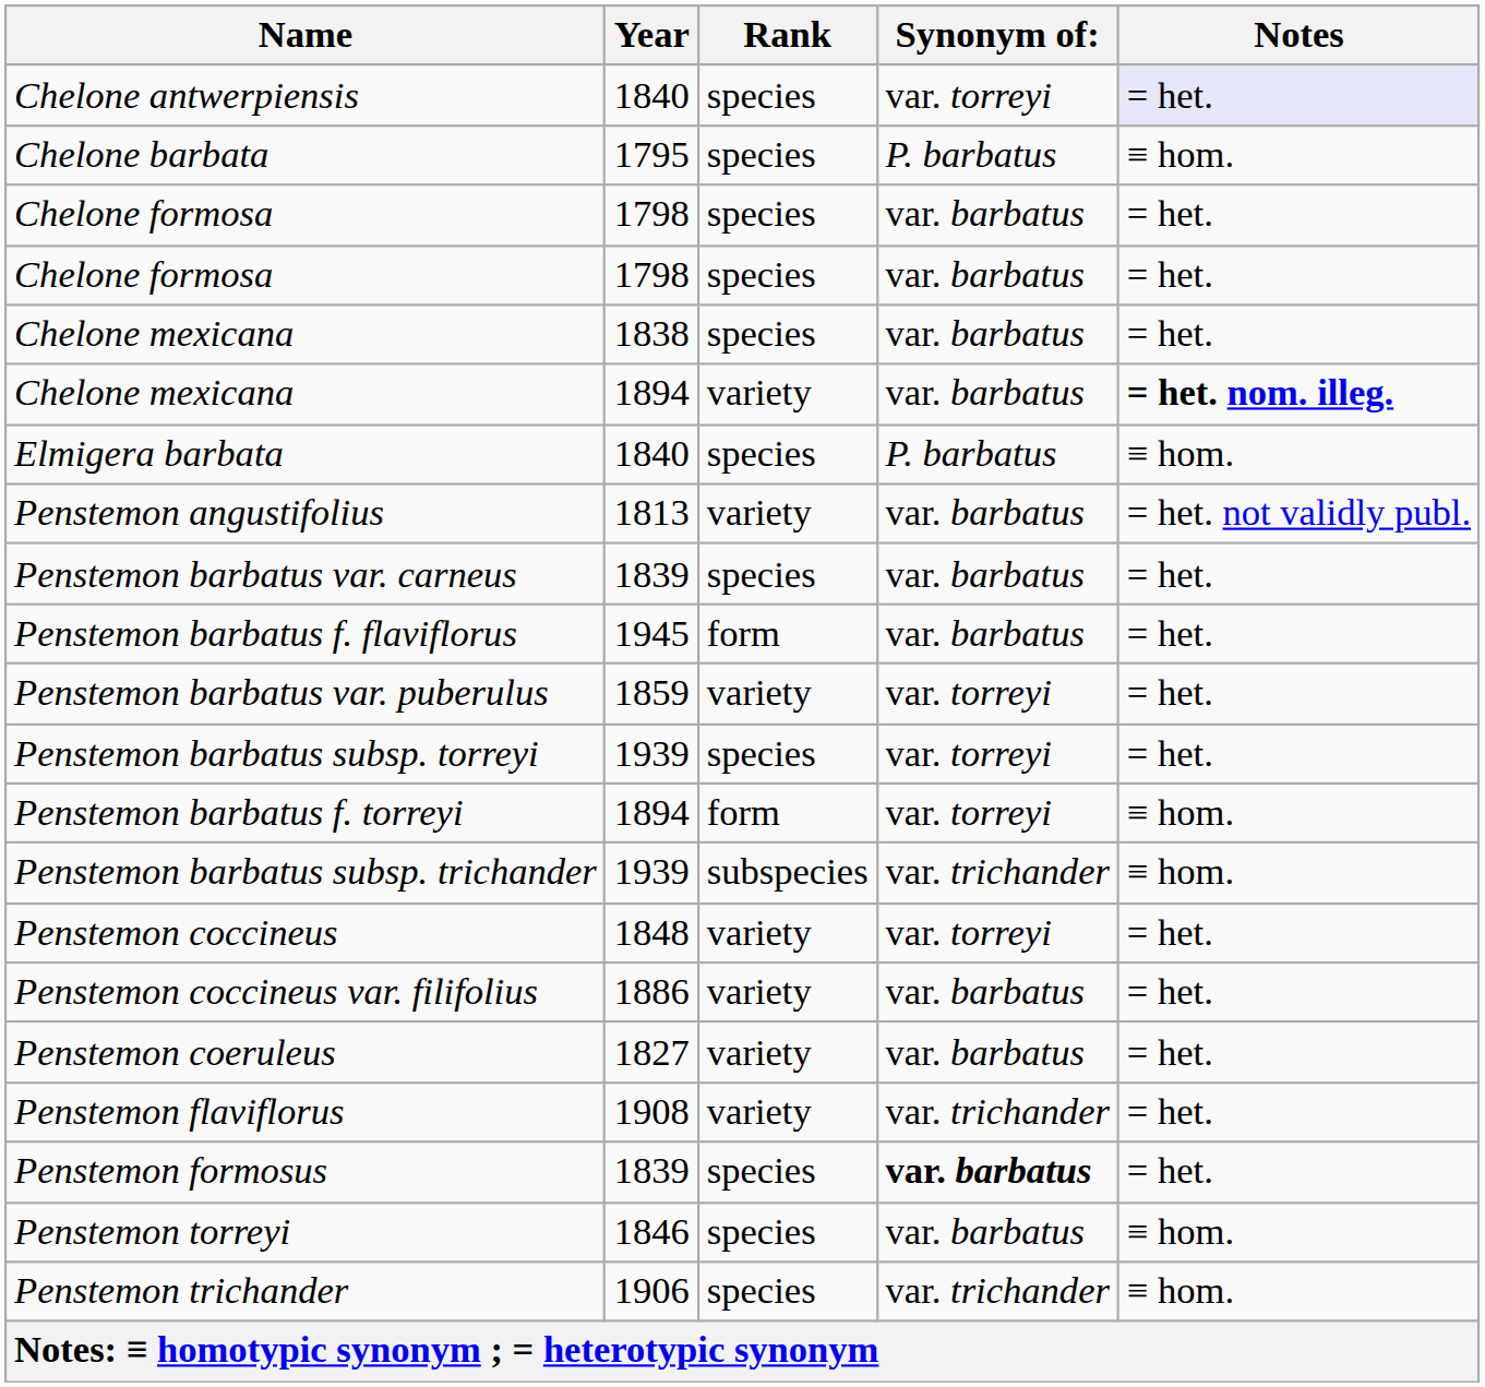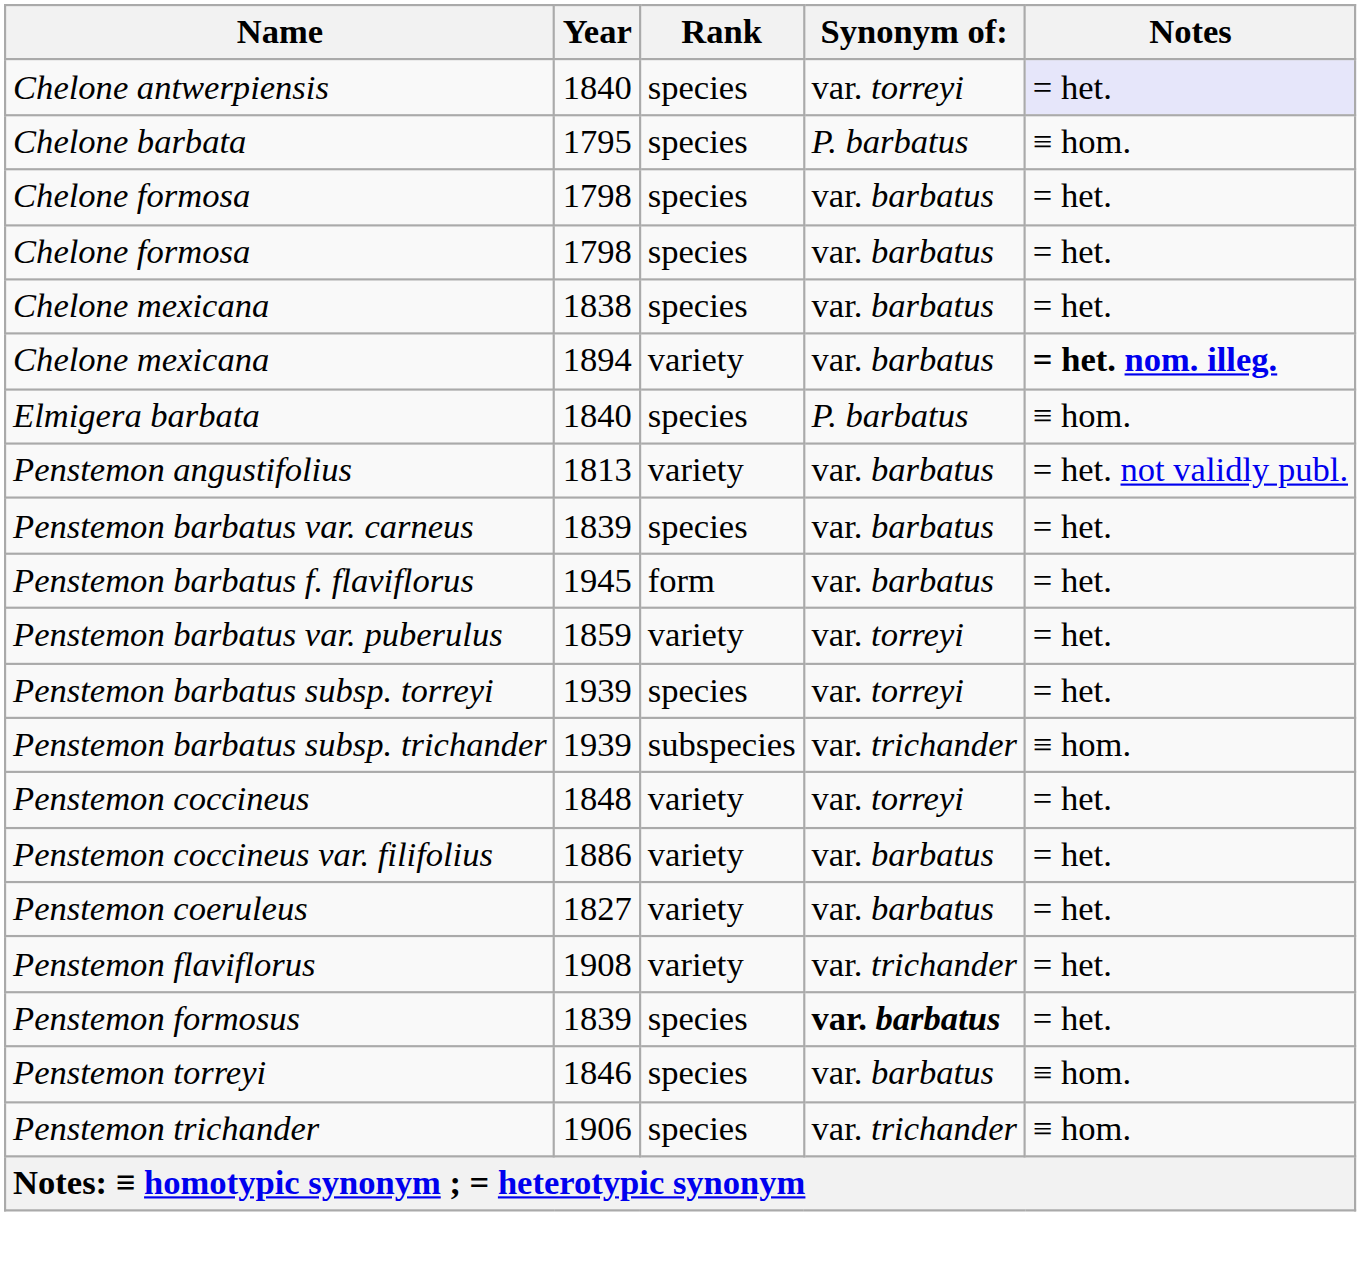 <table class="wikitable sortable mw-collapsible mw-collapsed" id="Synonyms">
 <tr>
 <th>Name</th>
 <th>Year</th>
 <th>Rank</th>
 <th>Synonym of:</th>
 <th>Notes</th>
 </tr>
 <tr>
 <td><em>Chelone antwerpiensis</em> </td>
 <td>1840</td>
 <td data-sort-value=A>species</td>
 <td>var. <em>torreyi</em></td>
 <td style="background: lavender;">= het.</td>
 </tr>
 <tr>
 <td><em>Chelone barbata</em> </td>
 <td>1795</td>
 <td data-sort-value=A>species</td>
 <td><em>P. barbatus</em></td>
 <td>≡ hom.</td>
 </tr>
 <tr>
 <td><em>Chelone formosa</em> </td>
 <td>1798</td>
 <td data-sort-value=A>species</td>
 <td>var. <em>barbatus</em></td>
 <td>= het.</td>
 </tr>
 <tr>
 <td><em>Chelone formosa</em> </td>
 <td>1798</td>
 <td data-sort-value=A>species</td>
 <td>var. <em>barbatus</em></td>
 <td>= het.</td>
 </tr>
 <tr>
 <td><em>Chelone mexicana</em> </td>
 <td>1838</td>
 <td data-sort-value=A>species</td>
 <td>var. <em>barbatus</em></td>
 <td>= het.</td>
 </tr>
 <tr>
 <td><em>Chelone mexicana</em> </td>
 <td>1894</td>
 <td data-sort-value=C>variety</td>
 <td>var. <em>barbatus</em></td>
 <td><strong>= het. <a href='#'>nom. illeg.</a></strong></td>
 </tr>
 <tr>
 <td><em>Elmigera barbata</em> </td>
 <td>1840</td>
 <td data-sort-value=A>species</td>
 <td><em>P. barbatus</em></td>
 <td>≡ hom.</td>
 </tr>
 <tr>
 <td><em>Penstemon angustifolius</em> </td>
 <td>1813</td>
 <td data-sort-value=C>variety</td>
 <td>var. <em>barbatus</em></td>
 <td>= het. <a href='#'>not validly publ.</a></td>
 </tr>
 <tr>
 <td><em>Penstemon barbatus var. carneus</em> </td>
 <td>1839</td>
 <td data-sort-value=A>species</td>
 <td>var. <em>barbatus</em></td>
 <td>= het.</td>
 </tr>
 <tr>
 <td><em>Penstemon barbatus f. flaviflorus</em> </td>
 <td>1945</td>
 <td data-sort-value=D>form</td>
 <td>var. <em>barbatus</em></td>
 <td>= het.</td>
 </tr>
 <tr>
 <td><em>Penstemon barbatus var. puberulus</em> </td>
 <td>1859</td>
 <td data-sort-value=C>variety</td>
 <td>var. <em>torreyi</em></td>
 <td>= het.</td>
 </tr>
 <tr>
 <td><em>Penstemon barbatus subsp. torreyi</em> </td>
 <td>1939</td>
 <td data-sort-value=A>species</td>
 <td>var. <em>torreyi</em></td>
 <td>= het.</td>
 </tr>
 <tr>
-<td><em>Penstemon barbatus f. torreyi</em> </td>
-<td>1894</td>
-<td data-sort-value=D>form</td>
-<td>var. <em>torreyi</em></td>
-<td>≡ hom.</td>
-</tr>
-<tr>
 <td><em>Penstemon barbatus subsp. trichander</em> </td>
 <td>1939</td>
 <td data-sort-value=B>subspecies</td>
 <td>var. <em>trichander</em></td>
 <td>≡ hom.</td>
 </tr>
 <tr>
 <td><em>Penstemon coccineus</em> </td>
 <td>1848</td>
 <td data-sort-value=C>variety</td>
 <td>var. <em>torreyi</em></td>
 <td>= het.</td>
 </tr>
 <tr>
 <td><em>Penstemon coccineus var. filifolius</em> </td>
 <td>1886</td>
 <td data-sort-value=C>variety</td>
 <td>var. <em>barbatus</em></td>
 <td>= het.</td>
 </tr>
 <tr>
 <td><em>Penstemon coeruleus</em> </td>
 <td>1827</td>
 <td data-sort-value=C>variety</td>
 <td>var. <em>barbatus</em></td>
 <td>= het.</td>
 </tr>
 <tr>
 <td><em>Penstemon flaviflorus</em> </td>
 <td>1908</td>
 <td data-sort-value=C>variety</td>
 <td>var. <em>trichander</em></td>
 <td>= het.</td>
 </tr>
 <tr>
 <td><em>Penstemon formosus</em> </td>
 <td>1839</td>
 <td data-sort-value=A>species</td>
 <td><strong>var. <em>barbatus</em></strong></td>
 <td>= het.</td>
 </tr>
 <tr>
 <td><em>Penstemon torreyi</em> </td>
 <td>1846</td>
 <td data-sort-value=A>species</td>
 <td>var. <em>barbatus</em></td>
 <td>≡ hom.</td>
 </tr>
 <tr>
 <td><em>Penstemon trichander</em> </td>
 <td>1906</td>
 <td data-sort-value=A>species</td>
 <td>var. <em>trichander</em></td>
 <td>≡ hom.</td>
 </tr>
 <tr>
 <th colspan=5 style="text-align: left;">Notes: ≡ <a href='#'>homotypic synonym</a> ; = <a href='#'>heterotypic synonym</a></th>
 </tr>
 </table>
